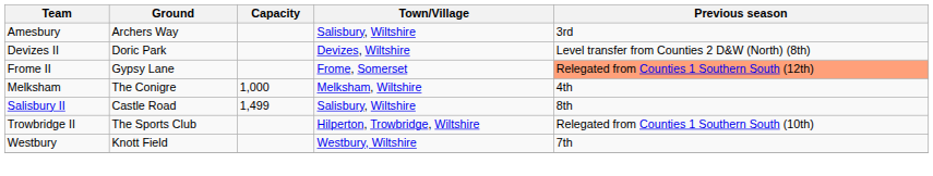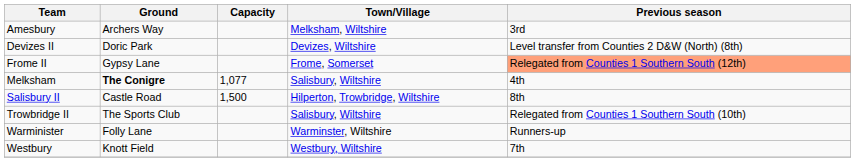 <table class="wikitable sortable" width=100%>
 <tr>
 <th>Team</th>
 <th>Ground</th>
 <th>Capacity</th>
 <th>Town/Village</th>
 <th>Previous season</th>
 </tr>
 <tr>
 <td>Amesbury</td>
 <td>Archers Way</td>
 <td></td>
-<td><a href='#'>Salisbury</a>, <a href='#'>Wiltshire</a></td>
+<td><a href='#'>Melksham</a>, <a href='#'>Wiltshire</a></td>
 <td>3rd</td>
 </tr>
 <tr>
 <td>Devizes II</td>
 <td>Doric Park</td>
 <td></td>
 <td><a href='#'>Devizes</a>, <a href='#'>Wiltshire</a></td>
 <td>Level transfer from Counties 2 D&W (North) (8th)</td>
 </tr>
 <tr>
 <td>Frome II</td>
 <td>Gypsy Lane</td>
 <td></td>
 <td><a href='#'>Frome</a>, <a href='#'>Somerset</a></td>
 <td style="background: lightsalmon;">Relegated from <a href='#'>Counties 1 Southern South</a> (12th)</td>
 </tr>
 <tr>
 <td>Melksham</td>
-<td>The Conigre</td>
-<td>1,000</td>
-<td><a href='#'>Melksham</a>, <a href='#'>Wiltshire</a></td>
+<td><strong>The Conigre</strong></td>
+<td>1,077</td>
+<td><a href='#'>Salisbury</a>, <a href='#'>Wiltshire</a></td>
 <td>4th</td>
 </tr>
 <tr>
 <td><a href='#'>Salisbury II</a></td>
 <td>Castle Road</td>
-<td>1,499</td>
-<td><a href='#'>Salisbury</a>, <a href='#'>Wiltshire</a></td>
+<td>1,500</td>
+<td><a href='#'>Hilperton</a>, <a href='#'>Trowbridge</a>, <a href='#'>Wiltshire</a></td>
 <td>8th</td>
 </tr>
 <tr>
 <td>Trowbridge II</td>
 <td>The Sports Club</td>
 <td></td>
-<td><a href='#'>Hilperton</a>, <a href='#'>Trowbridge</a>, <a href='#'>Wiltshire</a></td>
+<td><a href='#'>Salisbury</a>, <a href='#'>Wiltshire</a></td>
 <td>Relegated from <a href='#'>Counties 1 Southern South</a> (10th)</td>
+</tr>
+<tr>
+<td>Warminister</td>
+<td>Folly Lane</td>
+<td></td>
+<td><a href='#'>Warminster</a>, Wiltshire</td>
+<td>Runners-up</td>
 </tr>
 <tr>
 <td>Westbury</td>
 <td>Knott Field</td>
 <td></td>
 <td><a href='#'>Westbury, Wiltshire</a></td>
 <td>7th</td>
 </tr>
 <tr>
 </tr>
 </table>
